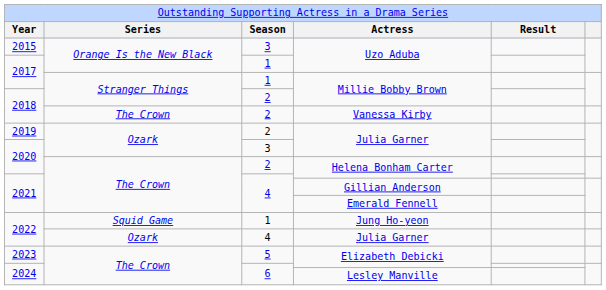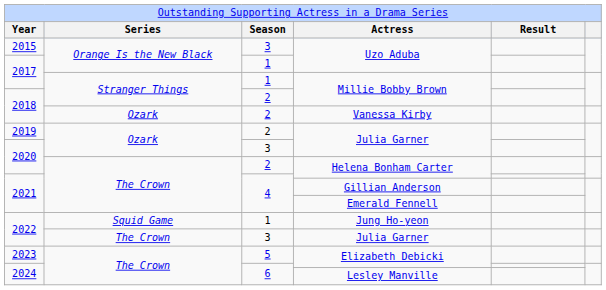 <table class="wikitable plainrowheaders" style="text-align: center; font-size: 90%" width=55%>
 <tr ---- bgcolor="#bfd7ff">
 <td colspan=6 align=center><a href='#'>Outstanding Supporting Actress in a Drama Series</a></td>
 </tr>
 <tr ---- bgcolor="#bfd7ff">
 <th scope="col" style="width:1%;">Year</th>
 <th scope="col" style="width:12%;">Series</th>
 <th scope="col" style="width:1%;">Season</th>
 <th scope="col" style="width:12%;">Actress</th>
 <th scope="col" style="width:5%;">Result</th>
 <th scope="col" style="width:1%;"></th>
 </tr>
 <tr>
 <td><a href='#'>2015</a></td>
 <td rowspan="2"><em><a href='#'>Orange Is the New Black</a></em></td>
 <td><a href='#'>3</a></td>
 <td rowspan="2"><a href='#'>Uzo Aduba</a></td>
 <td></td>
 <td rowspan="2"></td>
 </tr>
 <tr>
 <td rowspan="2"><a href='#'>2017</a></td>
 <td><a href='#'>1</a></td>
 <td></td>
 </tr>
 <tr>
 <td rowspan="2"><em><a href='#'>Stranger Things</a></em></td>
 <td><a href='#'>1</a></td>
 <td rowspan="2"><a href='#'>Millie Bobby Brown</a></td>
 <td></td>
 <td rowspan="2"></td>
 </tr>
 <tr>
 <td rowspan="2"><a href='#'>2018</a></td>
 <td><a href='#'>2</a></td>
 <td></td>
 </tr>
 <tr>
-<td><em><a href='#'>The Crown</a></em></td>
+<td><em><a href='#'>Ozark</a></em></td>
 <td><a href='#'>2</a></td>
 <td><a href='#'>Vanessa Kirby</a></td>
 <td></td>
 <td></td>
 </tr>
 <tr>
 <td><a href='#'>2019</a></td>
 <td rowspan="2"><em><a href='#'>Ozark</a></em></td>
 <td>2</td>
 <td rowspan="2"><a href='#'>Julia Garner</a></td>
 <td></td>
 <td rowspan="2"></td>
 </tr>
 <tr>
 <td rowspan="2"><a href='#'>2020</a></td>
 <td>3</td>
 <td></td>
 </tr>
 <tr>
 <td rowspan="4"><em><a href='#'>The Crown</a></em></td>
 <td><a href='#'>2</a></td>
 <td rowspan="2"><a href='#'>Helena Bonham Carter</a></td>
 <td></td>
 <td rowspan="2"></td>
 </tr>
 <tr>
 <td rowspan="3"><a href='#'>2021</a></td>
 <td rowspan="3"><a href='#'>4</a></td>
 <td></td>
 </tr>
 <tr>
 <td><a href='#'>Gillian Anderson</a></td>
 <td></td>
 <td rowspan="2"></td>
 </tr>
 <tr>
 <td><a href='#'>Emerald Fennell</a></td>
 <td></td>
 </tr>
 <tr>
 <td rowspan="2"><a href='#'>2022</a></td>
 <td><em><a href='#'>Squid Game</a></em></td>
 <td>1</td>
 <td><a href='#'>Jung Ho-yeon</a></td>
 <td></td>
 <td></td>
 </tr>
 <tr>
-<td><em><a href='#'>Ozark</a></em></td>
-<td>4</td>
+<td><em><a href='#'>The Crown</a></em></td>
+<td>3</td>
 <td><a href='#'>Julia Garner</a></td>
 <td></td>
 <td></td>
 </tr>
 <tr>
 <td><a href='#'>2023</a></td>
 <td rowspan="3"><em><a href='#'>The Crown</a></em></td>
 <td><a href='#'>5</a></td>
 <td rowspan="2"><a href='#'>Elizabeth Debicki</a></td>
 <td></td>
 <td></td>
 </tr>
 <tr>
 <td rowspan="2"><a href='#'>2024</a></td>
 <td rowspan="2"><a href='#'>6</a></td>
 <td></td>
 <td rowspan="2"></td>
 </tr>
 <tr>
 <td><a href='#'>Lesley Manville</a></td>
 <td></td>
 </tr>
 </table>
